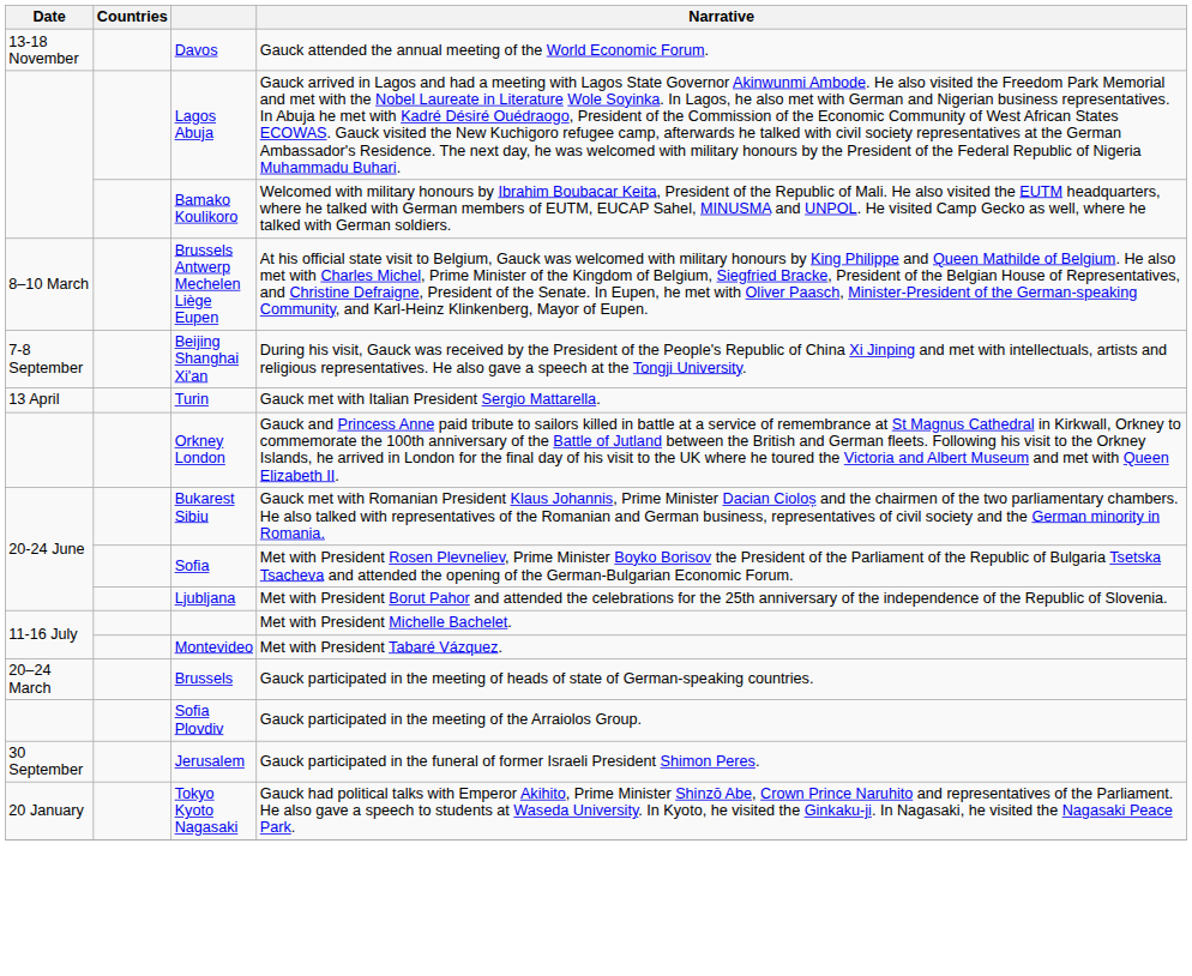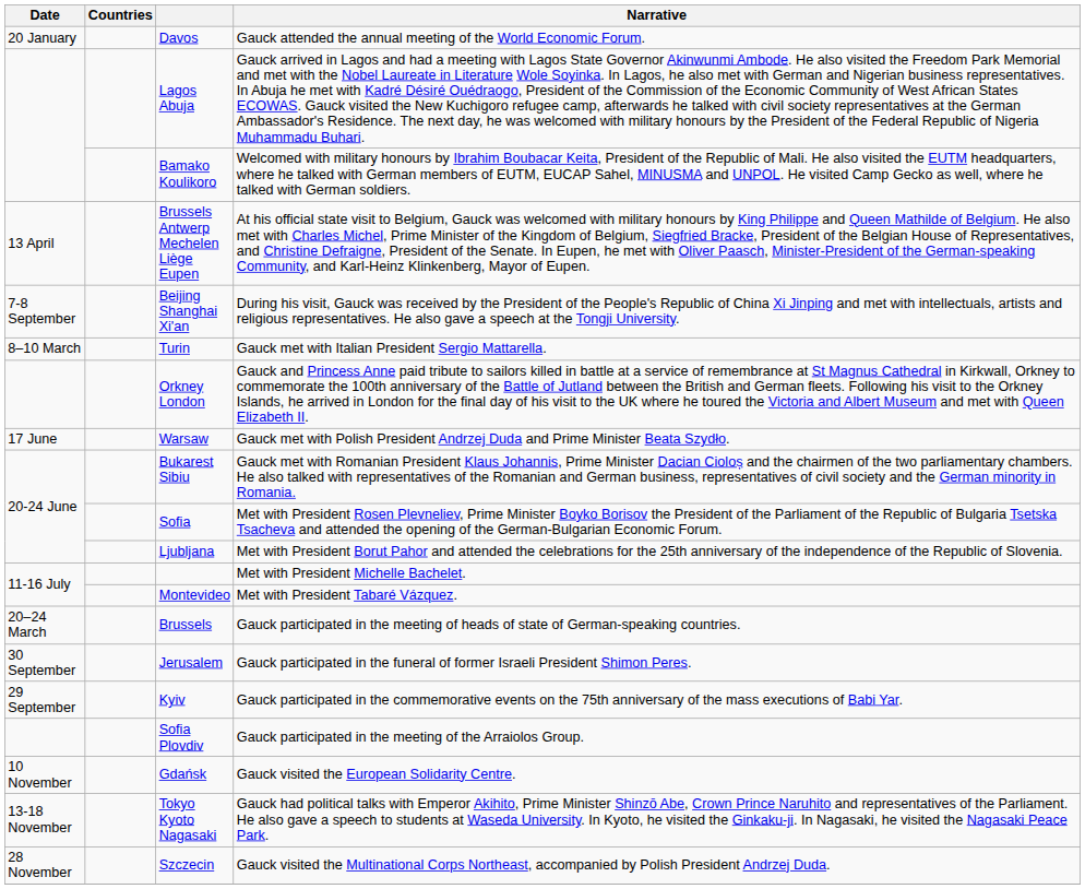 <table class="wikitable" border="1">
 <tr>
 <th>Date</th>
 <th>Countries</th>
 <th></th>
 <th>Narrative</th>
 </tr>
 <tr>
-<td>13-18 November</td>
+<td>20 January</td>
 <td nowrap></td>
 <td><a href='#'>Davos</a></td>
 <td>Gauck attended the annual meeting of the <a href='#'>World Economic Forum</a>.</td>
 </tr>
 <tr>
 <td rowspan="2"></td>
 <td><br></td>
 <td><a href='#'>Lagos</a><br><a href='#'>Abuja</a><br></td>
 <td>Gauck arrived in Lagos and had a meeting with Lagos State Governor <a href='#'>Akinwunmi Ambode</a>. He also visited the Freedom Park Memorial and met with the <a href='#'>Nobel Laureate in Literature</a> <a href='#'>Wole Soyinka</a>. In Lagos, he also met with German and Nigerian business representatives. In Abuja he met with <a href='#'>Kadré Désiré Ouédraogo</a>, President of the Commission of the Economic Community of West African States <a href='#'>ECOWAS</a>. Gauck visited the New Kuchigoro refugee camp, afterwards he talked with civil society representatives at the German Ambassador's Residence. The next day, he was welcomed with military honours by the President of the Federal Republic of Nigeria <a href='#'>Muhammadu Buhari</a>.</td>
 </tr>
 <tr>
 <td></td>
 <td><a href='#'>Bamako</a><br><a href='#'>Koulikoro</a></td>
 <td>Welcomed with military honours by <a href='#'>Ibrahim Boubacar Keita</a>, President of the Republic of Mali. He also visited the <a href='#'>EUTM</a> headquarters, where he talked with German members of EUTM, EUCAP Sahel, <a href='#'>MINUSMA</a> and <a href='#'>UNPOL</a>. He visited Camp Gecko as well, where he talked with German soldiers.</td>
 </tr>
 <tr>
-<td>8–10 March</td>
+<td>13 April</td>
 <td></td>
 <td><a href='#'>Brussels</a><br><a href='#'>Antwerp</a><br><a href='#'>Mechelen</a><br><a href='#'>Liège</a><br><a href='#'>Eupen</a></td>
 <td>At his official state visit to Belgium, Gauck was welcomed with military honours by <a href='#'>King Philippe</a> and <a href='#'>Queen Mathilde of Belgium</a>. He also met with <a href='#'>Charles Michel</a>, Prime Minister of the Kingdom of Belgium, <a href='#'>Siegfried Bracke</a>, President of the Belgian House of Representatives, and <a href='#'>Christine Defraigne</a>, President of the Senate. In Eupen, he met with <a href='#'>Oliver Paasch</a>, <a href='#'>Minister-President of the German-speaking Community</a>, and Karl-Heinz Klinkenberg, Mayor of Eupen.</td>
 </tr>
 <tr>
 <td>7-8 September</td>
 <td></td>
 <td><a href='#'>Beijing</a><br><a href='#'>Shanghai</a><br><a href='#'>Xi'an</a></td>
 <td>During his visit, Gauck was received by the President of the People's Republic of China <a href='#'>Xi Jinping</a> and met with intellectuals, artists and religious representatives. He also gave a speech at the <a href='#'>Tongji University</a>.</td>
 </tr>
 <tr>
-<td>13 April</td>
+<td>8–10 March</td>
 <td></td>
 <td><a href='#'>Turin</a></td>
 <td>Gauck met with Italian President <a href='#'>Sergio Mattarella</a>.</td>
 </tr>
 <tr>
 <td></td>
 <td></td>
 <td><a href='#'>Orkney</a><br><a href='#'>London</a></td>
 <td>Gauck and <a href='#'>Princess Anne</a> paid tribute to sailors killed in battle at a service of remembrance at <a href='#'>St Magnus Cathedral</a> in Kirkwall, Orkney to commemorate the 100th anniversary of the <a href='#'>Battle of Jutland</a> between the British and German fleets. Following his visit to the Orkney Islands, he arrived in London for the final day of his visit to the UK where he toured the <a href='#'>Victoria and Albert Museum</a> and met with <a href='#'>Queen Elizabeth II</a>.</td>
+</tr>
+<tr>
+<td>17 June</td>
+<td></td>
+<td><a href='#'>Warsaw</a></td>
+<td>Gauck met with Polish President <a href='#'>Andrzej Duda</a> and Prime Minister <a href='#'>Beata Szydło</a>.</td>
 </tr>
 <tr>
 <td rowspan="3">20-24 June</td>
 <td><br><br></td>
 <td><a href='#'>Bukarest</a><br><a href='#'>Sibiu</a><br><br></td>
 <td>Gauck met with Romanian President <a href='#'>Klaus Johannis</a>, Prime Minister <a href='#'>Dacian Cioloș</a> and the chairmen of the two parliamentary chambers. He also talked with representatives of the Romanian and German business, representatives of civil society and the <a href='#'>German minority in Romania.</a></td>
 </tr>
 <tr>
 <td></td>
 <td><a href='#'>Sofia</a></td>
 <td>Met with President <a href='#'>Rosen Plevneliev</a>, Prime Minister <a href='#'>Boyko Borisov</a> the President of the Parliament of the Republic of Bulgaria <a href='#'>Tsetska Tsacheva</a> and attended the opening of the German-Bulgarian Economic Forum.</td>
 </tr>
 <tr>
 <td></td>
 <td><a href='#'>Ljubljana</a></td>
 <td>Met with President <a href='#'>Borut Pahor</a> and attended the celebrations for the 25th anniversary of the independence of the Republic of Slovenia.</td>
 </tr>
 <tr>
 <td rowspan="2">11-16 July</td>
 <td></td>
 <td><br></td>
 <td>Met with President <a href='#'>Michelle Bachelet</a>.</td>
 </tr>
 <tr>
 <td></td>
 <td><a href='#'>Montevideo</a></td>
 <td>Met with President <a href='#'>Tabaré Vázquez</a>.</td>
 </tr>
 <tr>
 <td>20–24 March</td>
 <td></td>
 <td><a href='#'>Brussels</a></td>
 <td>Gauck participated in the meeting of heads of state of German-speaking countries.</td>
 </tr>
 <tr>
+<td>30 September</td>
+<td></td>
+<td><a href='#'>Jerusalem</a></td>
+<td>Gauck participated in the funeral of former Israeli President <a href='#'>Shimon Peres</a>.</td>
+</tr>
+<tr>
+<td>29 September</td>
+<td></td>
+<td><a href='#'>Kyiv</a></td>
+<td>Gauck participated in the commemorative events on the 75th anniversary of the mass executions of <a href='#'>Babi Yar</a>.</td>
+</tr>
+<tr>
 <td></td>
 <td></td>
 <td><a href='#'>Sofia</a><br><a href='#'>Plovdiv</a></td>
 <td>Gauck participated in the meeting of the Arraiolos Group.</td>
 </tr>
 <tr>
-<td>30 September</td>
+<td>10 November</td>
 <td></td>
-<td><a href='#'>Jerusalem</a></td>
-<td>Gauck participated in the funeral of former Israeli President <a href='#'>Shimon Peres</a>.</td>
+<td><a href='#'>Gdańsk</a></td>
+<td>Gauck visited the <a href='#'>European Solidarity Centre</a>.</td>
 </tr>
 <tr>
-<td>20 January</td>
+<td>13-18 November</td>
 <td></td>
 <td><a href='#'>Tokyo</a><br><a href='#'>Kyoto</a><br><a href='#'>Nagasaki</a></td>
 <td>Gauck had political talks with Emperor <a href='#'>Akihito</a>, Prime Minister <a href='#'>Shinzō Abe</a>, <a href='#'>Crown Prince Naruhito</a> and representatives of the Parliament. He also gave a speech to students at <a href='#'>Waseda University</a>. In Kyoto, he visited the <a href='#'>Ginkaku-ji</a>. In Nagasaki, he visited the <a href='#'>Nagasaki Peace Park</a>.</td>
 </tr>
 <tr>
+<td>28 November</td>
+<td></td>
+<td><a href='#'>Szczecin</a></td>
+<td>Gauck visited the <a href='#'>Multinational Corps Northeast</a>, accompanied by Polish President <a href='#'>Andrzej Duda</a>.</td>
+</tr>
+<tr>
 </tr>
 </table>
